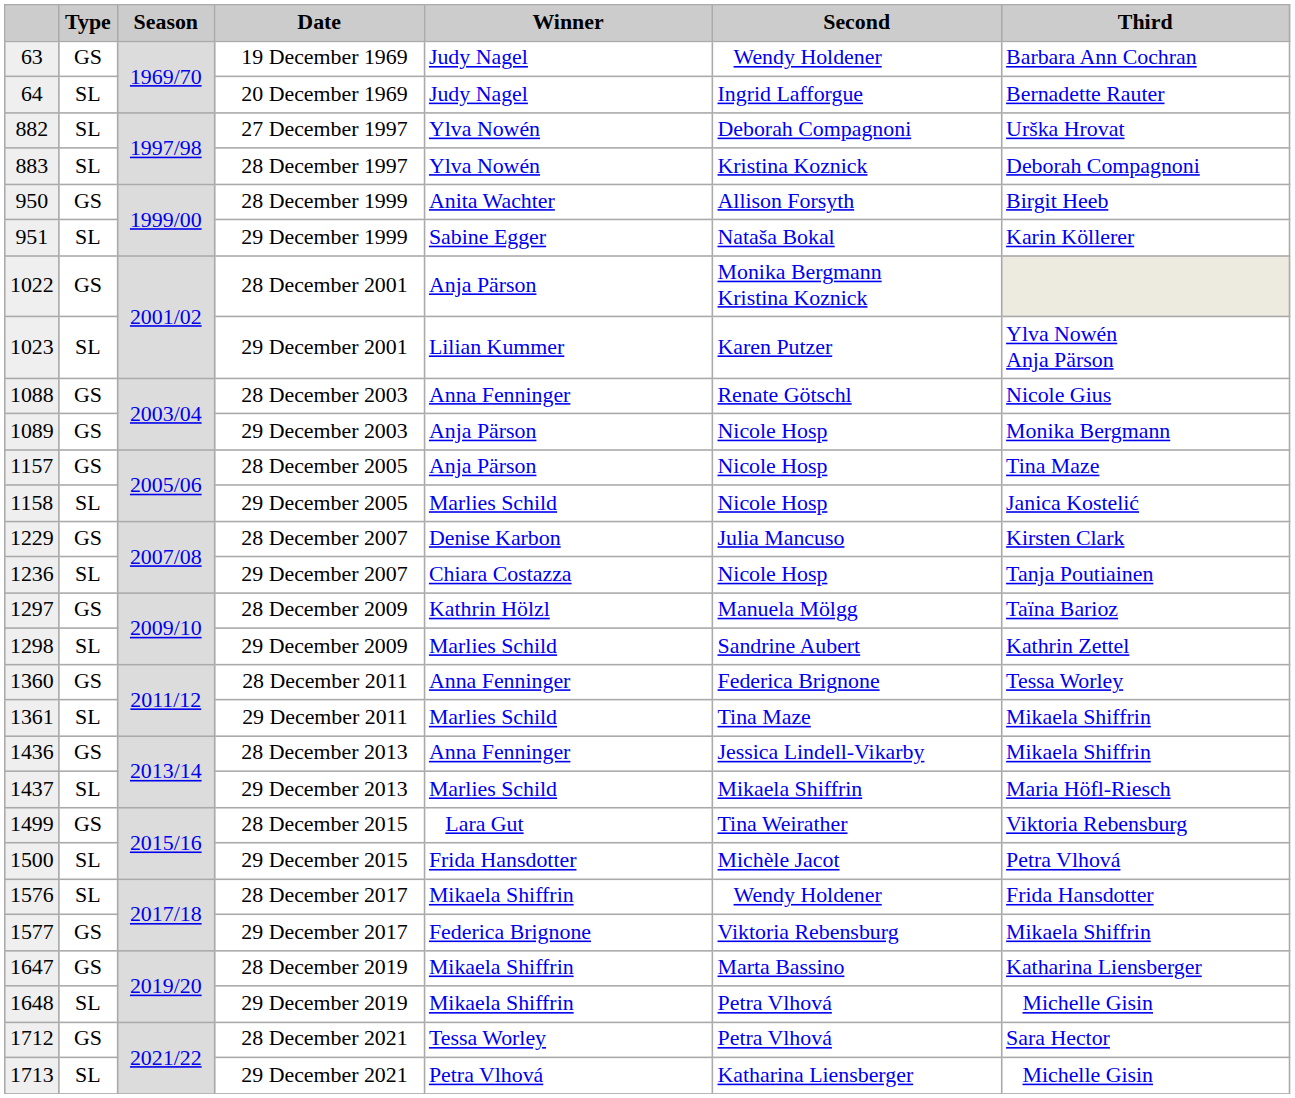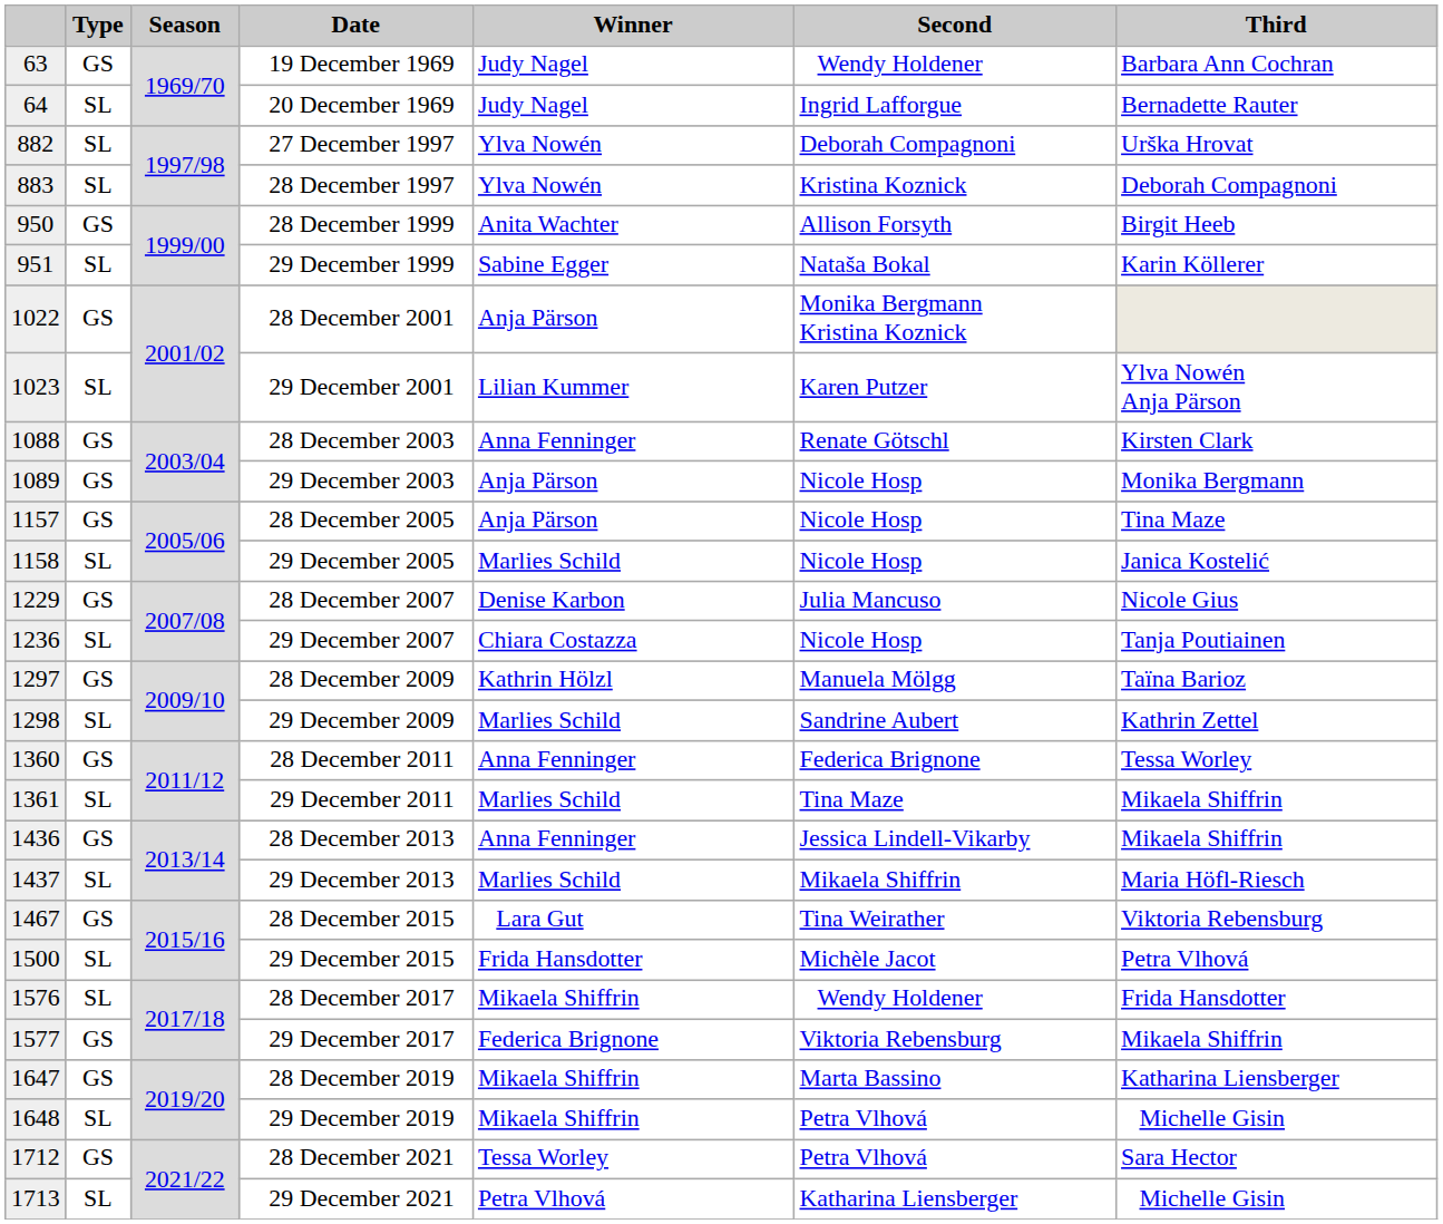 <table class="wikitable" style="background:#fff; font-size:86%; line-height:16px; border:grey solid 1px; border-collapse:collapse;">
 <tr>
 <th style="background-color: #ccc;" width="23"></th>
 <th style="background-color: #ccc;" width="30">Type</th>
 <th style="background-color: #ccc;" width="55">Season</th>
 <th style="background:#ccc;" width="125">Date</th>
 <th style="background:#ccc;" width="175">Winner</th>
 <th style="background:#ccc;" width="175">Second</th>
 <th style="background:#ccc;" width="175">Third</th>
 </tr>
 <tr>
 <td align=center bgcolor="#EFEFEF">63</td>
 <td align=center>GS</td>
 <td bgcolor=gainsboro align=center rowspan=2><a href='#'>1969/70</a></td>
 <td align=right>19 December 1969  </td>
 <td> <a href='#'>Judy Nagel</a></td>
 <td>   <a href='#'>Wendy Holdener</a></td>
 <td> <a href='#'>Barbara Ann Cochran</a></td>
 </tr>
 <tr>
 <td align=center bgcolor="#EFEFEF">64</td>
 <td align=center>SL</td>
 <td align=right>20 December 1969  </td>
 <td> <a href='#'>Judy Nagel</a></td>
 <td> <a href='#'>Ingrid Lafforgue</a></td>
 <td> <a href='#'>Bernadette Rauter</a></td>
 </tr>
 <tr>
 <td align=center bgcolor="#EFEFEF">882</td>
 <td align=center>SL</td>
 <td bgcolor=gainsboro align=center rowspan=2><a href='#'>1997/98</a></td>
 <td align=right>27 December 1997  </td>
 <td> <a href='#'>Ylva Nowén</a></td>
 <td> <a href='#'>Deborah Compagnoni</a></td>
 <td> <a href='#'>Urška Hrovat</a></td>
 </tr>
 <tr>
 <td align=center bgcolor="#EFEFEF">883</td>
 <td align=center>SL</td>
 <td align=right>28 December 1997  </td>
 <td> <a href='#'>Ylva Nowén</a></td>
 <td> <a href='#'>Kristina Koznick</a></td>
 <td> <a href='#'>Deborah Compagnoni</a></td>
 </tr>
 <tr>
 <td align=center bgcolor="#EFEFEF">950</td>
 <td align=center>GS</td>
 <td bgcolor=gainsboro align=center rowspan=2><a href='#'>1999/00</a></td>
 <td align=right>28 December 1999  </td>
 <td> <a href='#'>Anita Wachter</a></td>
 <td> <a href='#'>Allison Forsyth</a></td>
 <td> <a href='#'>Birgit Heeb</a></td>
 </tr>
 <tr>
 <td align=center bgcolor="#EFEFEF">951</td>
 <td align=center>SL</td>
 <td align=right>29 December 1999  </td>
 <td> <a href='#'>Sabine Egger</a></td>
 <td> <a href='#'>Nataša Bokal</a></td>
 <td> <a href='#'>Karin Köllerer</a></td>
 </tr>
 <tr>
 <td align=center bgcolor="#EFEFEF">1022</td>
 <td align=center>GS</td>
 <td bgcolor=gainsboro align=center rowspan=2><a href='#'>2001/02</a></td>
 <td align=right>28 December 2001  </td>
 <td> <a href='#'>Anja Pärson</a></td>
 <td> <a href='#'>Monika Bergmann</a><br> <a href='#'>Kristina Koznick</a></td>
 <td bgcolor="EDEAE0"></td>
 </tr>
 <tr>
 <td align=center bgcolor="#EFEFEF">1023</td>
 <td align=center>SL</td>
 <td align=right>29 December 2001  </td>
 <td> <a href='#'>Lilian Kummer</a></td>
 <td> <a href='#'>Karen Putzer</a></td>
 <td> <a href='#'>Ylva Nowén</a><br> <a href='#'>Anja Pärson</a></td>
 </tr>
 <tr>
 <td align=center bgcolor="#EFEFEF">1088</td>
 <td align=center>GS</td>
 <td bgcolor=gainsboro align=center rowspan=2><a href='#'>2003/04</a></td>
 <td align=right>28 December 2003  </td>
 <td> <a href='#'>Anna Fenninger</a></td>
 <td> <a href='#'>Renate Götschl</a></td>
-<td> <a href='#'>Nicole Gius</a></td>
+<td> <a href='#'>Kirsten Clark</a></td>
 </tr>
 <tr>
 <td align=center bgcolor="#EFEFEF">1089</td>
 <td align=center>GS</td>
 <td align=right>29 December 2003  </td>
 <td> <a href='#'>Anja Pärson</a></td>
 <td> <a href='#'>Nicole Hosp</a></td>
 <td> <a href='#'>Monika Bergmann</a></td>
 </tr>
 <tr>
 <td align=center bgcolor="#EFEFEF">1157</td>
 <td align=center>GS</td>
 <td bgcolor=gainsboro align=center rowspan=2><a href='#'>2005/06</a></td>
 <td align=right>28 December 2005  </td>
 <td> <a href='#'>Anja Pärson</a></td>
 <td> <a href='#'>Nicole Hosp</a></td>
 <td> <a href='#'>Tina Maze</a></td>
 </tr>
 <tr>
 <td align=center bgcolor="#EFEFEF">1158</td>
 <td align=center>SL</td>
 <td align=right>29 December 2005  </td>
 <td> <a href='#'>Marlies Schild</a></td>
 <td> <a href='#'>Nicole Hosp</a></td>
 <td> <a href='#'>Janica Kostelić</a></td>
 </tr>
 <tr>
 <td align=center bgcolor="#EFEFEF">1229</td>
 <td align=center>GS</td>
 <td bgcolor=gainsboro align=center rowspan=2><a href='#'>2007/08</a></td>
 <td align=right>28 December 2007  </td>
 <td> <a href='#'>Denise Karbon</a></td>
 <td> <a href='#'>Julia Mancuso</a></td>
-<td> <a href='#'>Kirsten Clark</a></td>
+<td> <a href='#'>Nicole Gius</a></td>
 </tr>
 <tr>
 <td align=center bgcolor="#EFEFEF">1236</td>
 <td align=center>SL</td>
 <td align=right>29 December 2007  </td>
 <td> <a href='#'>Chiara Costazza</a></td>
 <td> <a href='#'>Nicole Hosp</a></td>
 <td> <a href='#'>Tanja Poutiainen</a></td>
 </tr>
 <tr>
 <td align=center bgcolor="#EFEFEF">1297</td>
 <td align=center>GS</td>
 <td bgcolor=gainsboro align=center rowspan=2><a href='#'>2009/10</a></td>
 <td align=right>28 December 2009  </td>
 <td> <a href='#'>Kathrin Hölzl</a></td>
 <td> <a href='#'>Manuela Mölgg</a></td>
 <td> <a href='#'>Taïna Barioz</a></td>
 </tr>
 <tr>
 <td align=center bgcolor="#EFEFEF">1298</td>
 <td align=center>SL</td>
 <td align=right>29 December 2009  </td>
 <td> <a href='#'>Marlies Schild</a></td>
 <td> <a href='#'>Sandrine Aubert</a></td>
 <td> <a href='#'>Kathrin Zettel</a></td>
 </tr>
 <tr>
 <td align=center bgcolor="#EFEFEF">1360</td>
 <td align=center>GS</td>
 <td bgcolor=gainsboro align=center rowspan=2><a href='#'>2011/12</a></td>
 <td align=right>28 December 2011  </td>
 <td> <a href='#'>Anna Fenninger</a></td>
 <td> <a href='#'>Federica Brignone</a></td>
 <td> <a href='#'>Tessa Worley</a></td>
 </tr>
 <tr>
 <td align=center bgcolor="#EFEFEF">1361</td>
 <td align=center>SL</td>
 <td align=right>29 December 2011  </td>
 <td> <a href='#'>Marlies Schild</a></td>
 <td> <a href='#'>Tina Maze</a></td>
 <td> <a href='#'>Mikaela Shiffrin</a></td>
 </tr>
 <tr>
 <td align=center bgcolor="#EFEFEF">1436</td>
 <td align=center>GS</td>
 <td bgcolor=gainsboro align=center rowspan=2><a href='#'>2013/14</a></td>
 <td align=right>28 December 2013  </td>
 <td> <a href='#'>Anna Fenninger</a></td>
 <td> <a href='#'>Jessica Lindell-Vikarby</a></td>
 <td> <a href='#'>Mikaela Shiffrin</a></td>
 </tr>
 <tr>
 <td align=center bgcolor="#EFEFEF">1437</td>
 <td align=center>SL</td>
 <td align=right>29 December 2013  </td>
 <td> <a href='#'>Marlies Schild</a></td>
 <td> <a href='#'>Mikaela Shiffrin</a></td>
 <td> <a href='#'>Maria Höfl-Riesch</a></td>
 </tr>
 <tr>
-<td align=center bgcolor="#EFEFEF">1499</td>
+<td align=center bgcolor="#EFEFEF">1467</td>
 <td align=center>GS</td>
 <td bgcolor=gainsboro align=center rowspan=2><a href='#'>2015/16</a></td>
 <td align=right>28 December 2015  </td>
 <td>   <a href='#'>Lara Gut</a></td>
 <td> <a href='#'>Tina Weirather</a></td>
 <td> <a href='#'>Viktoria Rebensburg</a></td>
 </tr>
 <tr>
 <td align=center bgcolor="#EFEFEF">1500</td>
 <td align=center>SL</td>
 <td align=right>29 December 2015  </td>
 <td> <a href='#'>Frida Hansdotter</a></td>
 <td> <a href='#'>Michèle Jacot</a></td>
 <td> <a href='#'>Petra Vlhová</a></td>
 </tr>
 <tr>
 <td align=center bgcolor="#EFEFEF">1576</td>
 <td align=center>SL</td>
 <td bgcolor=gainsboro align=center rowspan=2><a href='#'>2017/18</a></td>
 <td align=right>28 December 2017  </td>
 <td> <a href='#'>Mikaela Shiffrin</a></td>
 <td>   <a href='#'>Wendy Holdener</a></td>
 <td> <a href='#'>Frida Hansdotter</a></td>
 </tr>
 <tr>
 <td align=center bgcolor="#EFEFEF">1577</td>
 <td align=center>GS</td>
 <td align=right>29 December 2017  </td>
 <td> <a href='#'>Federica Brignone</a></td>
 <td> <a href='#'>Viktoria Rebensburg</a></td>
 <td> <a href='#'>Mikaela Shiffrin</a></td>
 </tr>
 <tr>
 <td align=center bgcolor="#EFEFEF">1647</td>
 <td align=center>GS</td>
 <td bgcolor=gainsboro align=center rowspan=2><a href='#'>2019/20</a></td>
 <td align=right>28 December 2019  </td>
 <td> <a href='#'>Mikaela Shiffrin</a></td>
 <td> <a href='#'>Marta Bassino</a></td>
 <td> <a href='#'>Katharina Liensberger</a></td>
 </tr>
 <tr>
 <td align=center bgcolor="#EFEFEF">1648</td>
 <td align=center>SL</td>
 <td align=right>29 December 2019  </td>
 <td> <a href='#'>Mikaela Shiffrin</a></td>
 <td> <a href='#'>Petra Vlhová</a></td>
 <td>   <a href='#'>Michelle Gisin</a></td>
 </tr>
 <tr>
 <td align=center bgcolor="#EFEFEF">1712</td>
 <td align=center>GS</td>
 <td bgcolor=gainsboro align=center rowspan=2><a href='#'>2021/22</a></td>
 <td align=right>28 December 2021  </td>
 <td> <a href='#'>Tessa Worley</a></td>
 <td> <a href='#'>Petra Vlhová</a></td>
 <td> <a href='#'>Sara Hector</a></td>
 </tr>
 <tr>
 <td align=center bgcolor="#EFEFEF">1713</td>
 <td align=center>SL</td>
 <td align=right>29 December 2021  </td>
 <td> <a href='#'>Petra Vlhová</a></td>
 <td> <a href='#'>Katharina Liensberger</a></td>
 <td>   <a href='#'>Michelle Gisin</a></td>
 </tr>
 </table>
